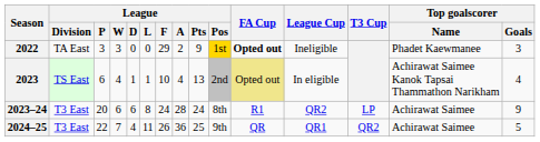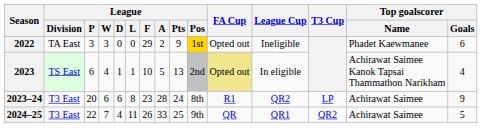 <table class="wikitable" style="text-align: center">
 <tr>
 <th rowspan=2>Season</th>
 <th colspan=9>League</th>
 <th rowspan=2><a href='#'>FA Cup</a></th>
 <th rowspan=2><a href='#'>League Cup</a></th>
 <th rowspan=2><a href='#'>T3 Cup</a></th>
 <th colspan=2>Top goalscorer</th>
 </tr>
 <tr>
 <th>Division</th>
 <th>P</th>
 <th>W</th>
 <th>D</th>
 <th>L</th>
 <th>F</th>
 <th>A</th>
 <th>Pts</th>
 <th>Pos</th>
 <th>Name</th>
 <th>Goals</th>
 </tr>
 <tr>
 <th>2022</th>
 <td>TA East</td>
 <td>3</td>
 <td>3</td>
 <td>0</td>
 <td>0</td>
 <td>29</td>
 <td>2</td>
 <td>9</td>
 <td bgcolor=gold>1st</td>
-<td><strong>Opted out</strong></td>
+<td>Opted out</td>
 <td>Ineligible</td>
 <th rowspan="2"></th>
 <td align="left"> Phadet Kaewmanee</td>
-<td>3</td>
+<td>6</td>
 </tr>
 <tr>
 <th>2023</th>
 <td bgcolor="#DDFFDD"><a href='#'>TS East</a></td>
 <td>6</td>
 <td>4</td>
 <td>1</td>
 <td>1</td>
 <td>10</td>
-<td>4</td>
+<td>5</td>
 <td>13</td>
 <td bgcolor=silver>2nd</td>
 <td style="background: khaki;">Opted out</td>
 <td>In eligible</td>
 <td align="left"> Achirawat Saimee <br>  Kanok Tapsai <br>  Thammathon Narikham</td>
 <td>4</td>
 </tr>
 <tr>
 <th>2023–24</th>
 <td><a href='#'>T3 East</a></td>
 <td>20</td>
 <td>6</td>
 <td>6</td>
 <td>8</td>
-<td>24</td>
+<td>23</td>
 <td>28</td>
 <td>24</td>
 <td>8th</td>
 <td><a href='#'>R1</a></td>
 <td><a href='#'>QR2</a></td>
 <td><a href='#'>LP</a></td>
 <td align="left"> Achirawat Saimee</td>
 <td>9</td>
 </tr>
 <tr>
 <th>2024–25</th>
 <td><a href='#'>T3 East</a></td>
 <td>22</td>
 <td>7</td>
 <td>4</td>
 <td>11</td>
 <td>26</td>
-<td>36</td>
+<td>33</td>
 <td>25</td>
 <td>9th</td>
 <td><a href='#'>QR</a></td>
 <td><a href='#'>QR1</a></td>
 <td><a href='#'>QR2</a></td>
 <td align="left"> Achirawat Saimee</td>
 <td>5</td>
 </tr>
 </table>
